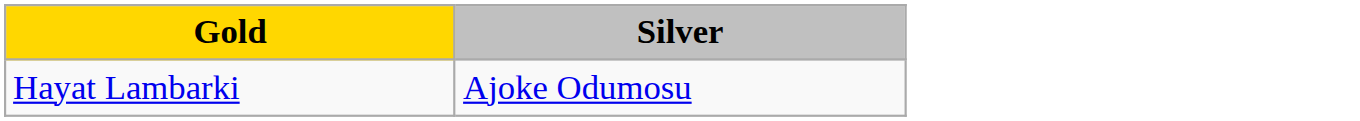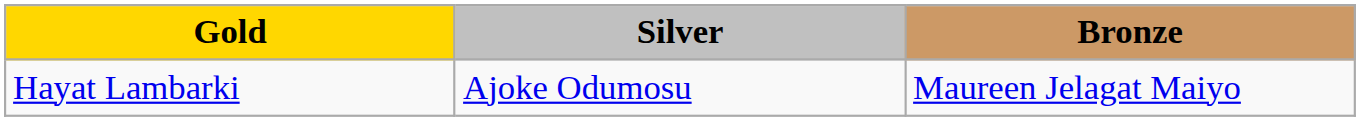 <table class="wikitable" style="text-align:left">
 <tr align="center">
 <td width=200 bgcolor=gold><strong>Gold</strong></td>
 <td width=200 bgcolor=silver><strong>Silver</strong></td>
+<td width=200 bgcolor=CC9966><strong>Bronze</strong></td>
 </tr>
 <tr>
 <td><a href='#'>Hayat Lambarki</a><br><em></em></td>
 <td><a href='#'>Ajoke Odumosu</a><br><em></em></td>
+<td><a href='#'>Maureen Jelagat Maiyo</a><br><em></em></td>
 </tr>
 </table>
